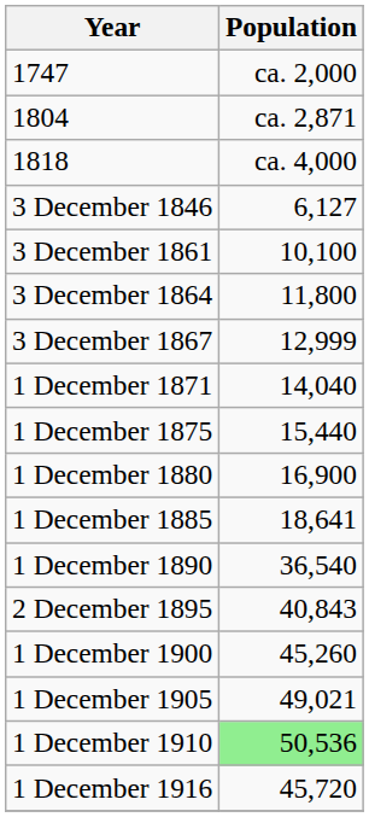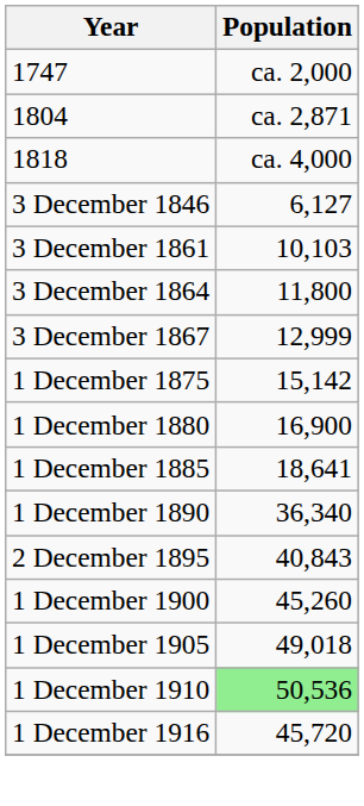 <table class="wikitable">
 <tr class="Hintergrundfarbe5">
 <th>Year</th>
 <th>Population</th>
 </tr>
 <tr>
 <td>1747</td>
 <td style="text-align:right;">ca. 2,000</td>
 </tr>
 <tr>
 <td>1804</td>
 <td style="text-align:right;">ca. 2,871</td>
 </tr>
 <tr>
 <td>1818</td>
 <td style="text-align:right;">ca. 4,000</td>
 </tr>
 <tr>
 <td>3 December 1846</td>
 <td style="text-align:right;">6,127</td>
 </tr>
 <tr>
 <td>3 December 1861</td>
-<td style="text-align:right;">10,100</td>
+<td style="text-align:right;">10,103</td>
 </tr>
 <tr>
 <td>3 December 1864</td>
 <td style="text-align:right;">11,800</td>
 </tr>
 <tr>
 <td>3 December 1867</td>
 <td style="text-align:right;">12,999</td>
 </tr>
 <tr>
-<td>1 December 1871</td>
-<td style="text-align:right;">14,040</td>
-</tr>
-<tr>
 <td>1 December 1875</td>
-<td style="text-align:right;">15,440</td>
+<td style="text-align:right;">15,142</td>
 </tr>
 <tr>
 <td>1 December 1880</td>
 <td style="text-align:right;">16,900</td>
 </tr>
 <tr>
 <td>1 December 1885</td>
 <td style="text-align:right;">18,641</td>
 </tr>
 <tr>
 <td>1 December 1890</td>
-<td style="text-align:right;">36,540</td>
+<td style="text-align:right;">36,340</td>
 </tr>
 <tr>
 <td>2 December 1895</td>
 <td style="text-align:right;">40,843</td>
 </tr>
 <tr>
 <td>1 December 1900</td>
 <td style="text-align:right;">45,260</td>
 </tr>
 <tr>
 <td>1 December 1905</td>
-<td style="text-align:right;">49,021</td>
+<td style="text-align:right;">49,018</td>
 </tr>
 <tr>
 <td>1 December 1910</td>
 <td style="background: lightgreen; text-align:right;">50,536</td>
 </tr>
 <tr>
 <td>1 December 1916</td>
 <td style="text-align:right;">45,720</td>
 </tr>
 <tr>
 </tr>
 </table>
